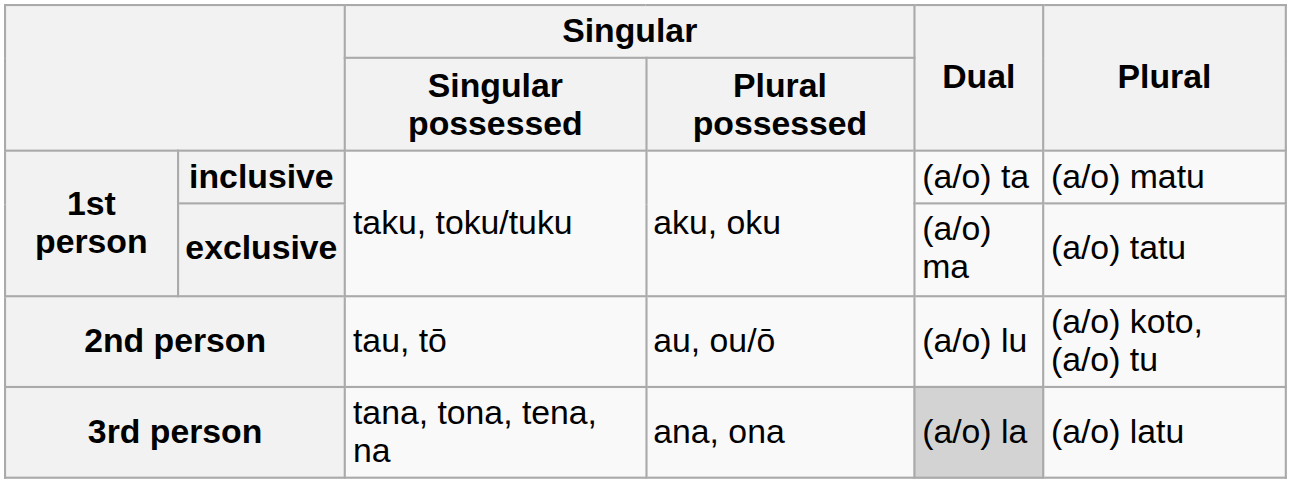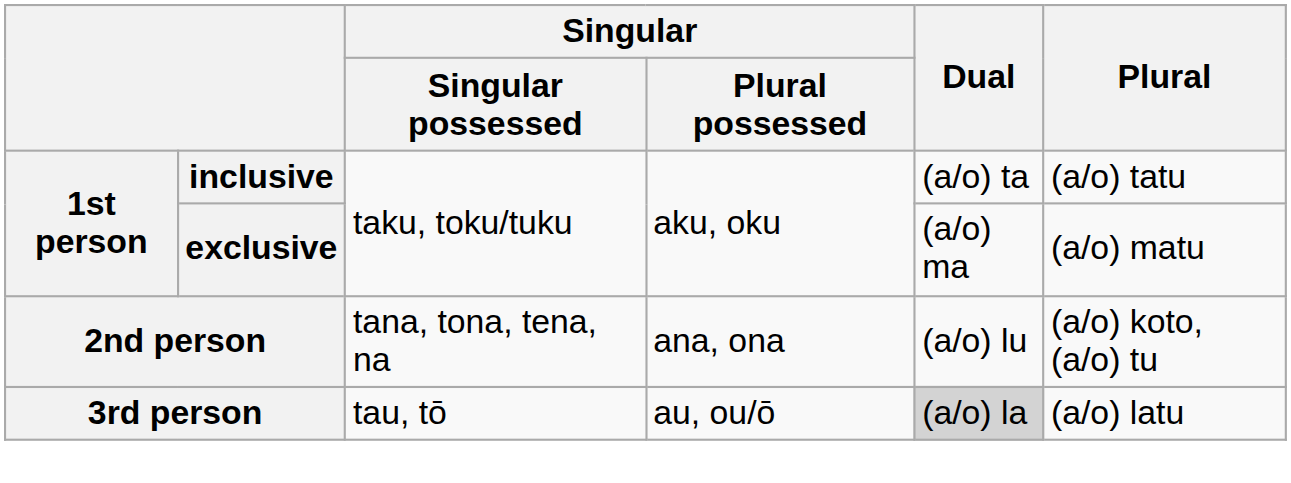 <table class="wikitable">
 <tr>
 <th rowspan="2" colspan="2"></th>
 <th colspan="2">Singular</th>
 <th rowspan="2">Dual</th>
 <th rowspan="2">Plural</th>
 </tr>
 <tr>
 <th>Singular possessed</th>
 <th>Plural possessed</th>
 </tr>
 <tr>
 <th rowspan="2">1st person</th>
 <th>inclusive</th>
 <td rowspan="2">taku, toku/tuku</td>
 <td rowspan="2">aku, oku</td>
 <td>(a/o) ta</td>
-<td>(a/o) matu</td>
+<td>(a/o) tatu</td>
 </tr>
 <tr>
 <th>exclusive</th>
 <td>(a/o) ma</td>
-<td>(a/o) tatu</td>
+<td>(a/o) matu</td>
 </tr>
 <tr>
 <th colspan="2">2nd person</th>
-<td>tau, tō</td>
-<td>au, ou/ō</td>
+<td>tana, tona, tena, na</td>
+<td>ana, ona</td>
 <td>(a/o) lu</td>
 <td>(a/o) koto, (a/o) tu</td>
 </tr>
 <tr>
 <th colspan="2">3rd person</th>
-<td>tana, tona, tena, na</td>
-<td>ana, ona</td>
+<td>tau, tō</td>
+<td>au, ou/ō</td>
 <td style="background: lightgrey;">(a/o) la</td>
 <td>(a/o) latu</td>
 </tr>
 </table>
